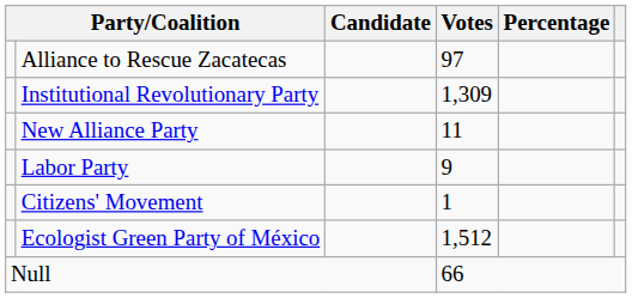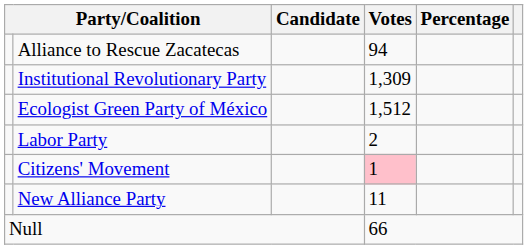 <table class="wikitable">
 <tr>
 <th colspan="2"><strong>Party/Coalition</strong></th>
 <th><strong>Candidate</strong></th>
 <th><strong>Votes</strong></th>
 <th><strong>Percentage</strong></th>
 <th></th>
 </tr>
 <tr>
 <td></td>
 <td>Alliance to Rescue Zacatecas</td>
 <td></td>
-<td>97</td>
+<td>94</td>
 <td></td>
 <td></td>
 </tr>
 <tr>
 <td></td>
 <td><a href='#'>Institutional Revolutionary Party</a></td>
 <td></td>
 <td>1,309</td>
 <td></td>
 <td></td>
 </tr>
 <tr>
 <td></td>
-<td><a href='#'>New Alliance Party</a></td>
+<td><a href='#'>Ecologist Green Party of México</a></td>
 <td></td>
-<td>11</td>
+<td>1,512</td>
 <td></td>
 <td></td>
 </tr>
 <tr>
 <td></td>
 <td><a href='#'>Labor Party</a></td>
 <td></td>
-<td>9</td>
+<td>2</td>
 <td></td>
 <td></td>
 </tr>
 <tr>
 <td></td>
 <td><a href='#'>Citizens' Movement</a></td>
 <td></td>
-<td>1</td>
+<td style="background: pink;">1</td>
 <td></td>
 </tr>
 <tr>
 <td></td>
-<td><a href='#'>Ecologist Green Party of México</a></td>
+<td><a href='#'>New Alliance Party</a></td>
 <td></td>
-<td>1,512</td>
+<td>11</td>
 <td></td>
 <td></td>
 </tr>
 <tr>
 <td colspan="3">Null</td>
 <td colspan="3">66</td>
 </tr>
 </table>
